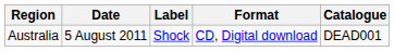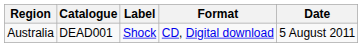 <table class="wikitable">
 <tr>
 <th>Region</th>
-<th>Date</th>
+<th>Catalogue</th>
 <th>Label</th>
 <th>Format</th>
-<th>Catalogue</th>
+<th>Date</th>
 </tr>
 <tr>
 <td>Australia</td>
-<td>5 August 2011</td>
+<td>DEAD001</td>
 <td><a href='#'>Shock</a></td>
 <td><a href='#'>CD</a>, <a href='#'>Digital download</a></td>
-<td>DEAD001</td>
+<td>5 August 2011</td>
 </tr>
 </table>
